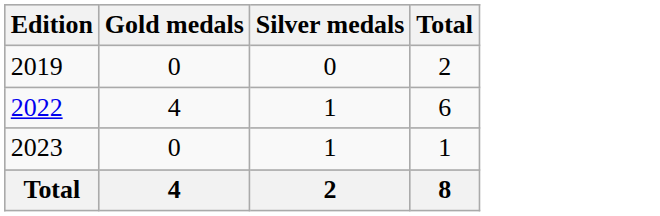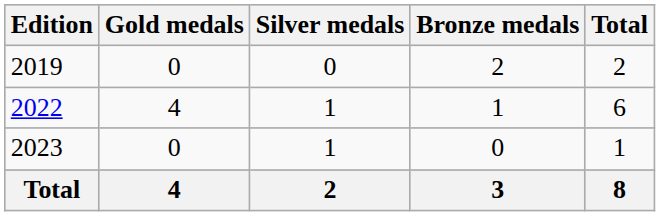 <table class="wikitable">
 <tr>
 <th>Edition</th>
 <th>Gold medals</th>
 <th>Silver medals</th>
+<th>Bronze medals</th>
 <th>Total</th>
 </tr>
 <tr>
 <td>2019</td>
 <td style="text-align:center;">0</td>
 <td style="text-align:center;">0</td>
 <td style="text-align:center;">2</td>
+<td style="text-align:center;">2</td>
 </tr>
 <tr>
 <td><a href='#'>2022</a></td>
 <td style="text-align:center;">4</td>
+<td style="text-align:center;">1</td>
 <td style="text-align:center;">1</td>
 <td style="text-align:center;">6</td>
 </tr>
 <tr>
 <td>2023</td>
 <td style="text-align:center;">0</td>
 <td style="text-align:center;">1</td>
+<td style="text-align:center;">0</td>
 <td style="text-align:center;">1</td>
 </tr>
 <tr>
 <th>Total</th>
 <th style="text-align:center;">4</th>
 <th style="text-align:center;">2</th>
+<th style="text-align:center;">3</th>
 <th style="text-align:center;">8</th>
 </tr>
 </table>
